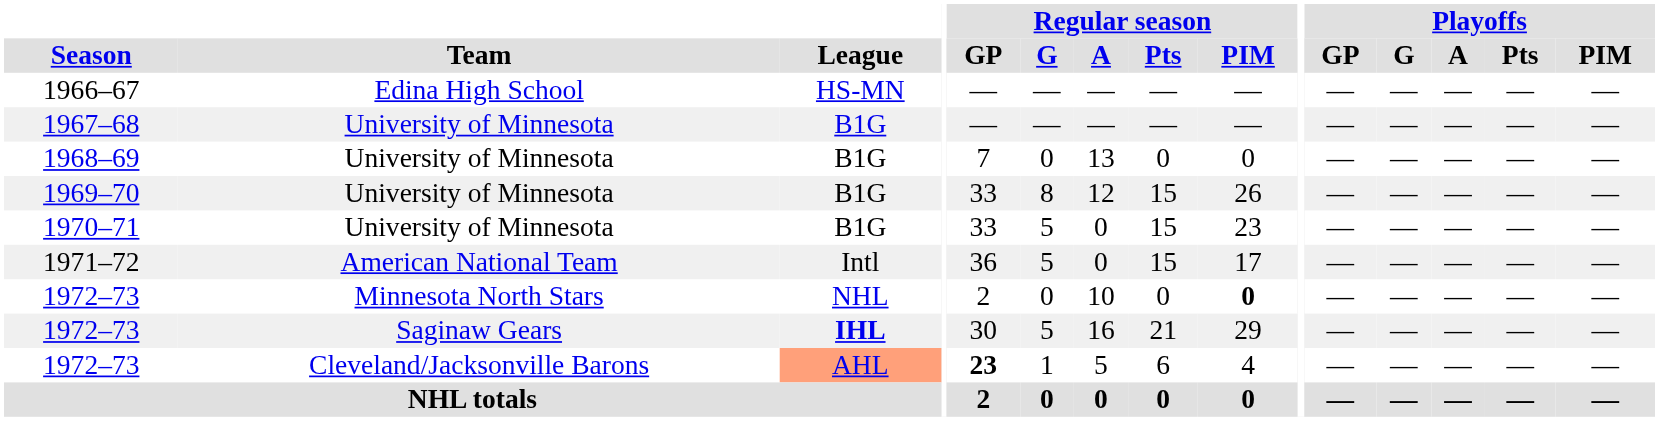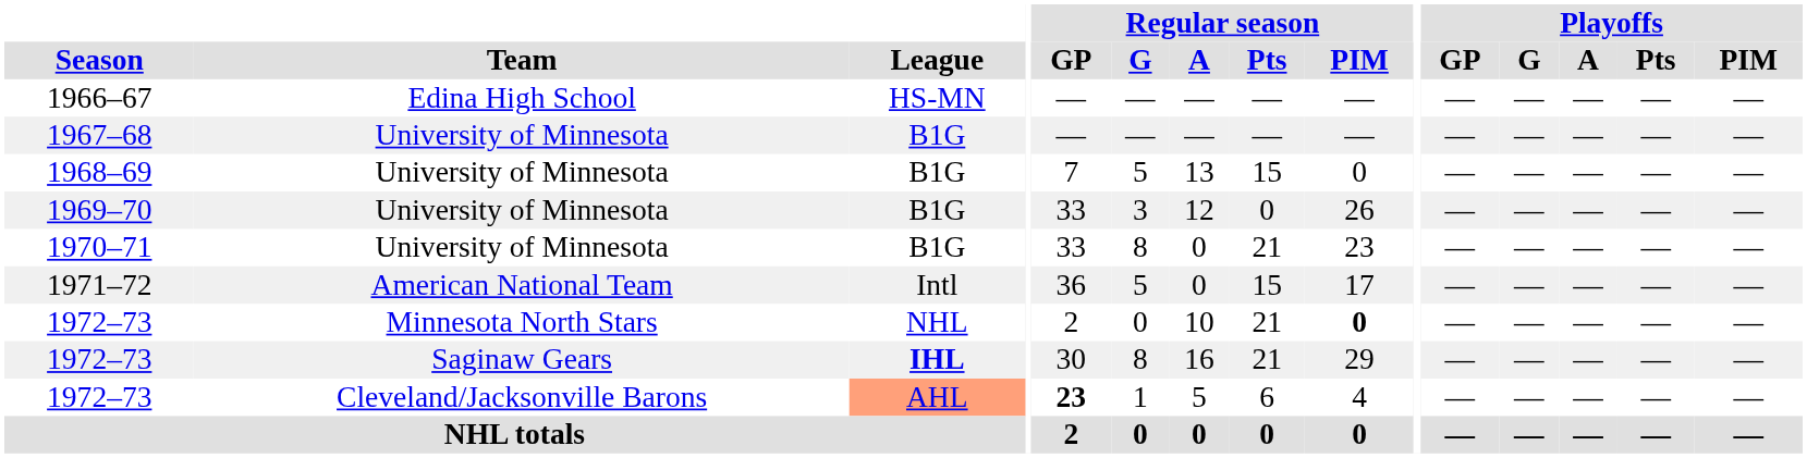 <table border="0" cellpadding="1" cellspacing="0" style="text-align:center; width:60em">
 <tr bgcolor="#e0e0e0">
 <th colspan="3" bgcolor="#ffffff"></th>
 <th rowspan="100" bgcolor="#ffffff"></th>
 <th colspan="5"><a href='#'>Regular season</a></th>
 <th rowspan="100" bgcolor="#ffffff"></th>
 <th colspan="5"><a href='#'>Playoffs</a></th>
 </tr>
 <tr bgcolor="#e0e0e0">
 <th><a href='#'>Season</a></th>
 <th>Team</th>
 <th>League</th>
 <th>GP</th>
 <th><a href='#'>G</a></th>
 <th><a href='#'>A</a></th>
 <th><a href='#'>Pts</a></th>
 <th><a href='#'>PIM</a></th>
 <th>GP</th>
 <th>G</th>
 <th>A</th>
 <th>Pts</th>
 <th>PIM</th>
 </tr>
 <tr>
 <td>1966–67</td>
 <td><a href='#'>Edina High School</a></td>
 <td><a href='#'>HS-MN</a></td>
 <td>—</td>
 <td>—</td>
 <td>—</td>
 <td>—</td>
 <td>—</td>
 <td>—</td>
 <td>—</td>
 <td>—</td>
 <td>—</td>
 <td>—</td>
 </tr>
 <tr bgcolor="#f0f0f0">
 <td><a href='#'>1967–68</a></td>
 <td><a href='#'>University of Minnesota</a></td>
 <td><a href='#'>B1G</a></td>
 <td>—</td>
 <td>—</td>
 <td>—</td>
 <td>—</td>
 <td>—</td>
 <td>—</td>
 <td>—</td>
 <td>—</td>
 <td>—</td>
 <td>—</td>
 </tr>
 <tr>
 <td><a href='#'>1968–69</a></td>
 <td>University of Minnesota</td>
 <td>B1G</td>
 <td>7</td>
-<td>0</td>
+<td>5</td>
 <td>13</td>
-<td>0</td>
+<td>15</td>
 <td>0</td>
 <td>—</td>
 <td>—</td>
 <td>—</td>
 <td>—</td>
 <td>—</td>
 </tr>
 <tr bgcolor="#f0f0f0">
 <td><a href='#'>1969–70</a></td>
 <td>University of Minnesota</td>
 <td>B1G</td>
 <td>33</td>
-<td>8</td>
+<td>3</td>
 <td>12</td>
-<td>15</td>
+<td>0</td>
 <td>26</td>
 <td>—</td>
 <td>—</td>
 <td>—</td>
 <td>—</td>
 <td>—</td>
 </tr>
 <tr>
 <td><a href='#'>1970–71</a></td>
 <td>University of Minnesota</td>
 <td>B1G</td>
 <td>33</td>
-<td>5</td>
+<td>8</td>
 <td>0</td>
-<td>15</td>
+<td>21</td>
 <td>23</td>
 <td>—</td>
 <td>—</td>
 <td>—</td>
 <td>—</td>
 <td>—</td>
 </tr>
 <tr bgcolor="#f0f0f0">
 <td>1971–72</td>
 <td><a href='#'>American National Team</a></td>
 <td>Intl</td>
 <td>36</td>
 <td>5</td>
 <td>0</td>
 <td>15</td>
 <td>17</td>
 <td>—</td>
 <td>—</td>
 <td>—</td>
 <td>—</td>
 <td>—</td>
 </tr>
 <tr>
 <td><a href='#'>1972–73</a></td>
 <td><a href='#'>Minnesota North Stars</a></td>
 <td><a href='#'>NHL</a></td>
 <td>2</td>
 <td>0</td>
 <td>10</td>
-<td>0</td>
+<td>21</td>
 <td><strong>0</strong></td>
 <td>—</td>
 <td>—</td>
 <td>—</td>
 <td>—</td>
 <td>—</td>
 </tr>
 <tr bgcolor="#f0f0f0">
 <td><a href='#'>1972–73</a></td>
 <td><a href='#'>Saginaw Gears</a></td>
 <td><strong><a href='#'>IHL</a></strong></td>
 <td>30</td>
-<td>5</td>
+<td>8</td>
 <td>16</td>
 <td>21</td>
 <td>29</td>
 <td>—</td>
 <td>—</td>
 <td>—</td>
 <td>—</td>
 <td>—</td>
 </tr>
 <tr>
 <td><a href='#'>1972–73</a></td>
 <td><a href='#'>Cleveland/Jacksonville Barons</a></td>
 <td style="background: lightsalmon;"><a href='#'>AHL</a></td>
 <td><strong>23</strong></td>
 <td>1</td>
 <td>5</td>
 <td>6</td>
 <td>4</td>
 <td>—</td>
 <td>—</td>
 <td>—</td>
 <td>—</td>
 <td>—</td>
 </tr>
 <tr bgcolor="#e0e0e0">
 <th colspan="3">NHL totals</th>
 <th>2</th>
 <th>0</th>
 <th>0</th>
 <th>0</th>
 <th>0</th>
 <th>—</th>
 <th>—</th>
 <th>—</th>
 <th>—</th>
 <th>—</th>
 </tr>
 </table>
